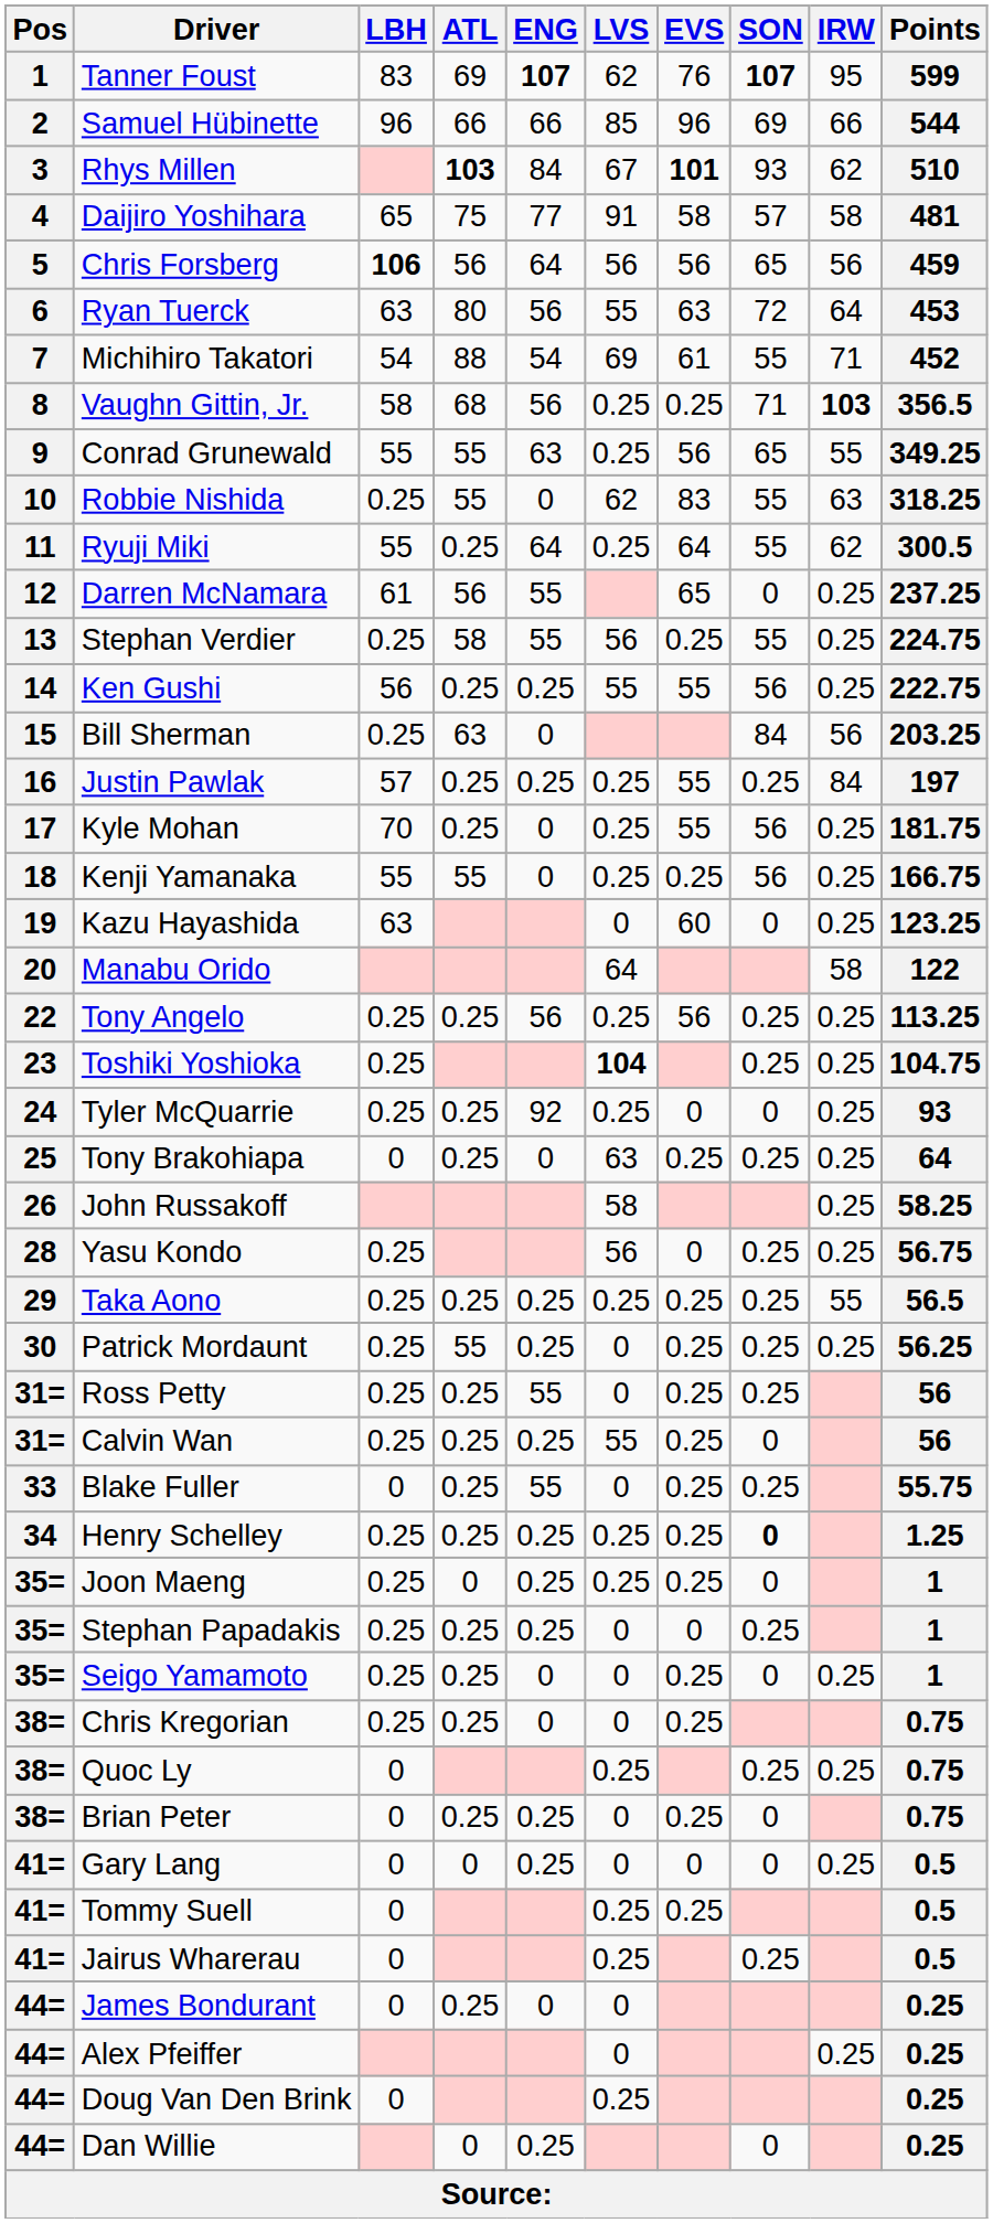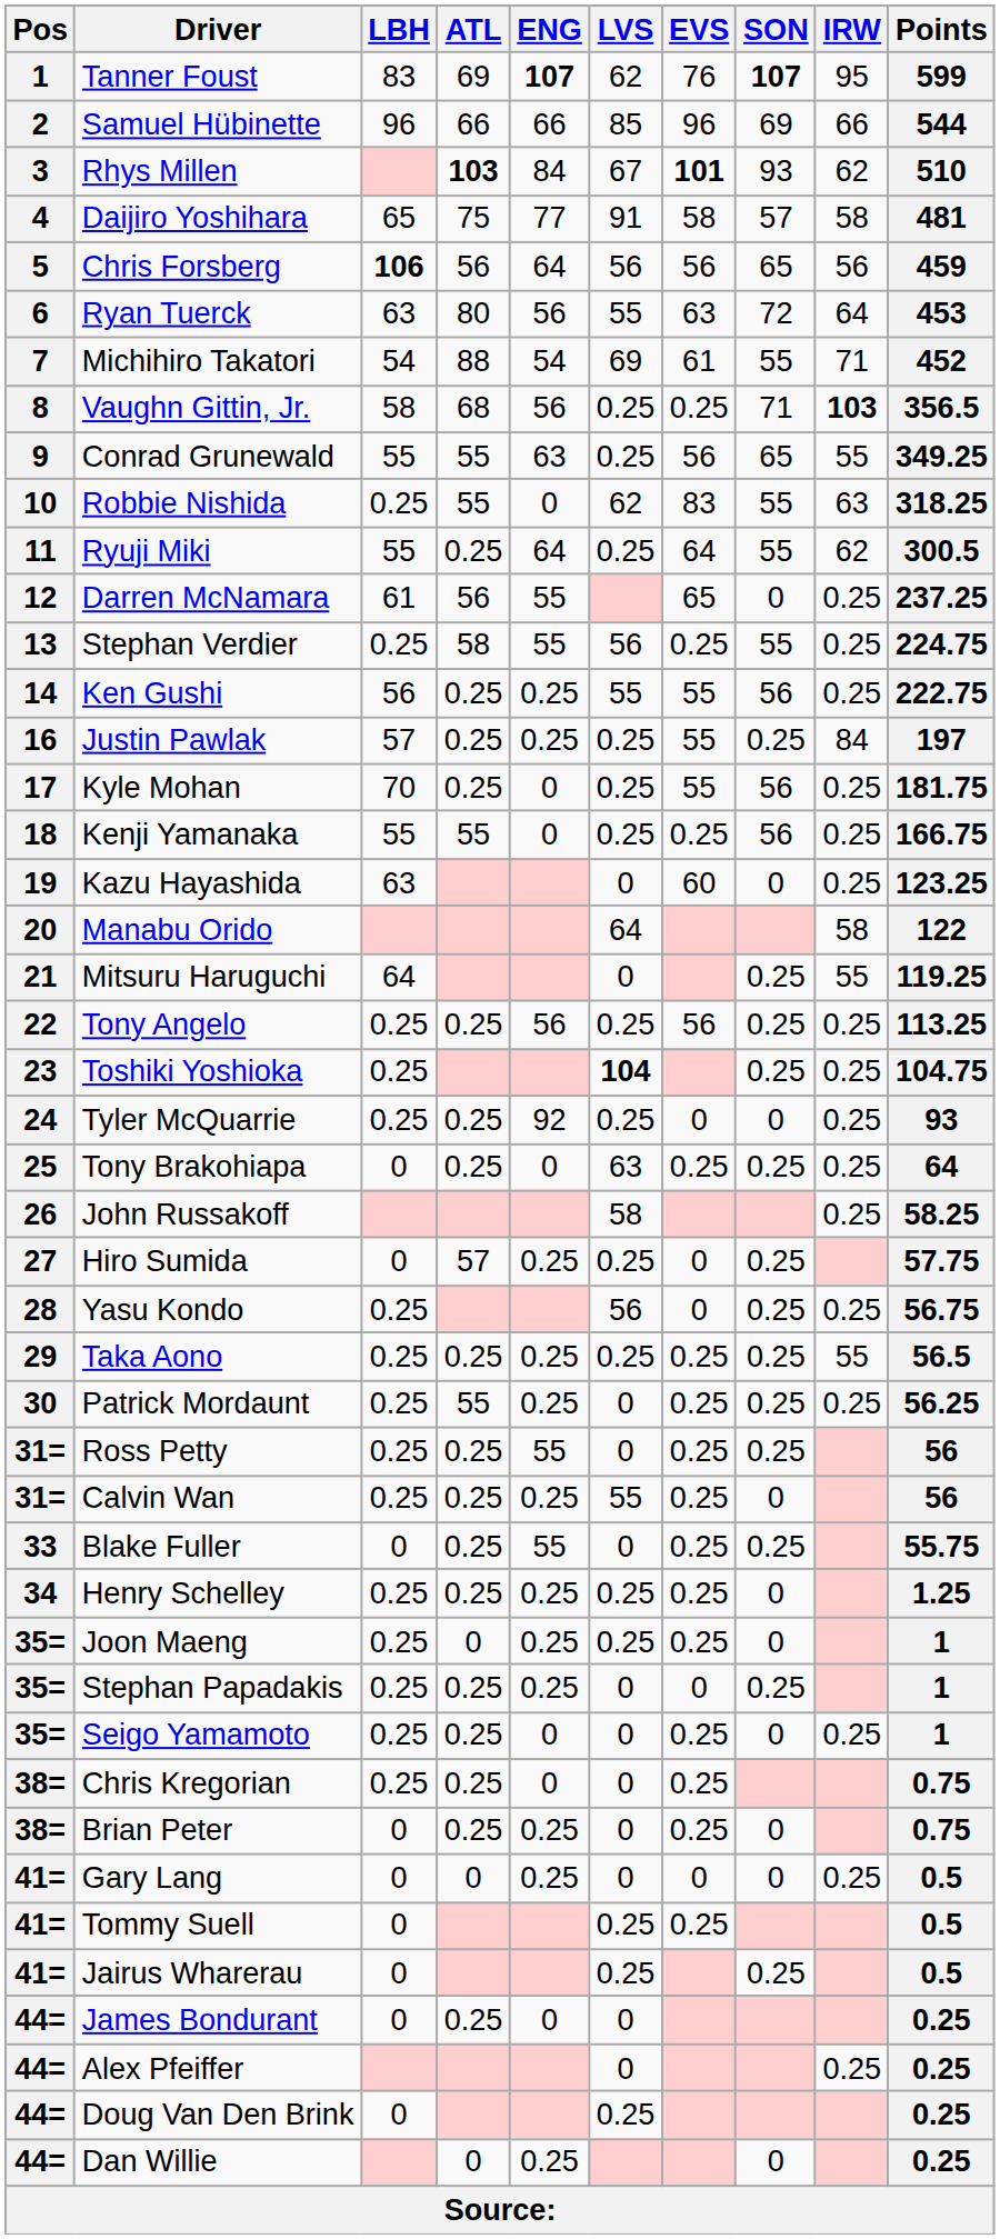 <table class="wikitable" style="font-size:85%; text-align:center">
 <tr>
 <th>Pos</th>
 <th align=left>Driver</th>
 <th><a href='#'>LBH</a></th>
 <th><a href='#'>ATL</a></th>
 <th><a href='#'>ENG</a></th>
 <th><a href='#'>LVS</a></th>
 <th><a href='#'>EVS</a></th>
 <th><a href='#'>SON</a></th>
 <th><a href='#'>IRW</a></th>
 <th>Points</th>
 </tr>
 <tr>
 <th>1</th>
 <td align=left> <a href='#'>Tanner Foust</a></td>
 <td>83</td>
 <td>69</td>
 <td><strong>107</strong></td>
 <td>62</td>
 <td>76</td>
 <td><strong>107</strong></td>
 <td>95</td>
 <th>599</th>
 </tr>
 <tr>
 <th>2</th>
 <td align=left> <a href='#'>Samuel Hübinette</a></td>
 <td>96</td>
 <td>66</td>
 <td>66</td>
 <td>85</td>
 <td>96</td>
 <td>69</td>
 <td>66</td>
 <th>544</th>
 </tr>
 <tr>
 <th>3</th>
 <td align=left> <a href='#'>Rhys Millen</a></td>
 <td style="background:#FFCFCF;"></td>
 <td><strong>103</strong></td>
 <td>84</td>
 <td>67</td>
 <td><strong>101</strong></td>
 <td>93</td>
 <td>62</td>
 <th>510</th>
 </tr>
 <tr>
 <th>4</th>
 <td align=left> <a href='#'>Daijiro Yoshihara</a></td>
 <td>65</td>
 <td>75</td>
 <td>77</td>
 <td>91</td>
 <td>58</td>
 <td>57</td>
 <td>58</td>
 <th>481</th>
 </tr>
 <tr>
 <th>5</th>
 <td align=left> <a href='#'>Chris Forsberg</a></td>
 <td><strong>106</strong></td>
 <td>56</td>
 <td>64</td>
 <td>56</td>
 <td>56</td>
 <td>65</td>
 <td>56</td>
 <th>459</th>
 </tr>
 <tr>
 <th>6</th>
 <td align=left> <a href='#'>Ryan Tuerck</a></td>
 <td>63</td>
 <td>80</td>
 <td>56</td>
 <td>55</td>
 <td>63</td>
 <td>72</td>
 <td>64</td>
 <th>453</th>
 </tr>
 <tr>
 <th>7</th>
 <td align=left> Michihiro Takatori</td>
 <td>54</td>
 <td>88</td>
 <td>54</td>
 <td>69</td>
 <td>61</td>
 <td>55</td>
 <td>71</td>
 <th>452</th>
 </tr>
 <tr>
 <th>8</th>
 <td align=left> <a href='#'>Vaughn Gittin, Jr.</a></td>
 <td>58</td>
 <td>68</td>
 <td>56</td>
 <td>0.25</td>
 <td>0.25</td>
 <td>71</td>
 <td><strong>103</strong></td>
 <th>356.5</th>
 </tr>
 <tr>
 <th>9</th>
 <td align=left> Conrad Grunewald</td>
 <td>55</td>
 <td>55</td>
 <td>63</td>
 <td>0.25</td>
 <td>56</td>
 <td>65</td>
 <td>55</td>
 <th>349.25</th>
 </tr>
 <tr>
 <th>10</th>
 <td align=left> <a href='#'>Robbie Nishida</a></td>
 <td>0.25</td>
 <td>55</td>
 <td>0</td>
 <td>62</td>
 <td>83</td>
 <td>55</td>
 <td>63</td>
 <th>318.25</th>
 </tr>
 <tr>
 <th>11</th>
 <td align=left> <a href='#'>Ryuji Miki</a></td>
 <td>55</td>
 <td>0.25</td>
 <td>64</td>
 <td>0.25</td>
 <td>64</td>
 <td>55</td>
 <td>62</td>
 <th>300.5</th>
 </tr>
 <tr>
 <th>12</th>
 <td align=left> <a href='#'>Darren McNamara</a></td>
 <td>61</td>
 <td>56</td>
 <td>55</td>
 <td style="background:#FFCFCF;"></td>
 <td>65</td>
 <td>0</td>
 <td>0.25</td>
 <th>237.25</th>
 </tr>
 <tr>
 <th>13</th>
 <td align=left> Stephan Verdier</td>
 <td>0.25</td>
 <td>58</td>
 <td>55</td>
 <td>56</td>
 <td>0.25</td>
 <td>55</td>
 <td>0.25</td>
 <th>224.75</th>
 </tr>
 <tr>
 <th>14</th>
 <td align=left> <a href='#'>Ken Gushi</a></td>
 <td>56</td>
 <td>0.25</td>
 <td>0.25</td>
 <td>55</td>
 <td>55</td>
 <td>56</td>
 <td>0.25</td>
 <th>222.75</th>
 </tr>
 <tr>
-<th>15</th>
-<td align=left> Bill Sherman</td>
-<td>0.25</td>
-<td>63</td>
-<td>0</td>
-<td style="background:#FFCFCF;"></td>
-<td style="background:#FFCFCF;"></td>
-<td>84</td>
-<td>56</td>
-<th>203.25</th>
-</tr>
-<tr>
 <th>16</th>
 <td align=left> <a href='#'>Justin Pawlak</a></td>
 <td>57</td>
 <td>0.25</td>
 <td>0.25</td>
 <td>0.25</td>
 <td>55</td>
 <td>0.25</td>
 <td>84</td>
 <th>197</th>
 </tr>
 <tr>
 <th>17</th>
 <td align=left> Kyle Mohan</td>
 <td>70</td>
 <td>0.25</td>
 <td>0</td>
 <td>0.25</td>
 <td>55</td>
 <td>56</td>
 <td>0.25</td>
 <th>181.75</th>
 </tr>
 <tr>
 <th>18</th>
 <td align=left> Kenji Yamanaka</td>
 <td>55</td>
 <td>55</td>
 <td>0</td>
 <td>0.25</td>
 <td>0.25</td>
 <td>56</td>
 <td>0.25</td>
 <th>166.75</th>
 </tr>
 <tr>
 <th>19</th>
 <td align=left> Kazu Hayashida</td>
 <td>63</td>
 <td style="background:#FFCFCF;"></td>
 <td style="background:#FFCFCF;"></td>
 <td>0</td>
 <td>60</td>
 <td>0</td>
 <td>0.25</td>
 <th>123.25</th>
 </tr>
 <tr>
 <th>20</th>
 <td align=left> <a href='#'>Manabu Orido</a></td>
 <td style="background:#FFCFCF;"></td>
 <td style="background:#FFCFCF;"></td>
 <td style="background:#FFCFCF;"></td>
 <td>64</td>
 <td style="background:#FFCFCF;"></td>
 <td style="background:#FFCFCF;"></td>
 <td>58</td>
 <th>122</th>
 </tr>
 <tr>
+<th>21</th>
+<td align=left> Mitsuru Haruguchi</td>
+<td>64</td>
+<td style="background:#FFCFCF;"></td>
+<td style="background:#FFCFCF;"></td>
+<td>0</td>
+<td style="background:#FFCFCF;"></td>
+<td>0.25</td>
+<td>55</td>
+<th>119.25</th>
+</tr>
+<tr>
 <th>22</th>
 <td align=left> <a href='#'>Tony Angelo</a></td>
 <td>0.25</td>
 <td>0.25</td>
 <td>56</td>
 <td>0.25</td>
 <td>56</td>
 <td>0.25</td>
 <td>0.25</td>
 <th>113.25</th>
 </tr>
 <tr>
 <th>23</th>
 <td align=left> <a href='#'>Toshiki Yoshioka</a></td>
 <td>0.25</td>
 <td style="background:#FFCFCF;"></td>
 <td style="background:#FFCFCF;"></td>
 <td><strong>104</strong></td>
 <td style="background:#FFCFCF;"></td>
 <td>0.25</td>
 <td>0.25</td>
 <th>104.75</th>
 </tr>
 <tr>
 <th>24</th>
 <td align=left> Tyler McQuarrie</td>
 <td>0.25</td>
 <td>0.25</td>
 <td>92</td>
 <td>0.25</td>
 <td>0</td>
 <td>0</td>
 <td>0.25</td>
 <th>93</th>
 </tr>
 <tr>
 <th>25</th>
 <td align=left> Tony Brakohiapa</td>
 <td>0</td>
 <td>0.25</td>
 <td>0</td>
 <td>63</td>
 <td>0.25</td>
 <td>0.25</td>
 <td>0.25</td>
 <th>64</th>
 </tr>
 <tr>
 <th>26</th>
 <td align=left> John Russakoff</td>
 <td style="background:#FFCFCF;"></td>
 <td style="background:#FFCFCF;"></td>
 <td style="background:#FFCFCF;"></td>
 <td>58</td>
 <td style="background:#FFCFCF;"></td>
 <td style="background:#FFCFCF;"></td>
 <td>0.25</td>
 <th>58.25</th>
+</tr>
+<tr>
+<th>27</th>
+<td align=left> Hiro Sumida</td>
+<td>0</td>
+<td>57</td>
+<td>0.25</td>
+<td>0.25</td>
+<td>0</td>
+<td>0.25</td>
+<td style="background:#FFCFCF;"></td>
+<th>57.75</th>
 </tr>
 <tr>
 <th>28</th>
 <td align=left> Yasu Kondo</td>
 <td>0.25</td>
 <td style="background:#FFCFCF;"></td>
 <td style="background:#FFCFCF;"></td>
 <td>56</td>
 <td>0</td>
 <td>0.25</td>
 <td>0.25</td>
 <th>56.75</th>
 </tr>
 <tr>
 <th>29</th>
 <td align=left> <a href='#'>Taka Aono</a></td>
 <td>0.25</td>
 <td>0.25</td>
 <td>0.25</td>
 <td>0.25</td>
 <td>0.25</td>
 <td>0.25</td>
 <td>55</td>
 <th>56.5</th>
 </tr>
 <tr>
 <th>30</th>
 <td align=left> Patrick Mordaunt</td>
 <td>0.25</td>
 <td>55</td>
 <td>0.25</td>
 <td>0</td>
 <td>0.25</td>
 <td>0.25</td>
 <td>0.25</td>
 <th>56.25</th>
 </tr>
 <tr>
 <th>31=</th>
 <td align=left> Ross Petty</td>
 <td>0.25</td>
 <td>0.25</td>
 <td>55</td>
 <td>0</td>
 <td>0.25</td>
 <td>0.25</td>
 <td style="background:#FFCFCF;"></td>
 <th>56</th>
 </tr>
 <tr>
 <th>31=</th>
 <td align=left> Calvin Wan</td>
 <td>0.25</td>
 <td>0.25</td>
 <td>0.25</td>
 <td>55</td>
 <td>0.25</td>
 <td>0</td>
 <td style="background:#FFCFCF;"></td>
 <th>56</th>
 </tr>
 <tr>
 <th>33</th>
 <td align=left> Blake Fuller</td>
 <td>0</td>
 <td>0.25</td>
 <td>55</td>
 <td>0</td>
 <td>0.25</td>
 <td>0.25</td>
 <td style="background:#FFCFCF;"></td>
 <th>55.75</th>
 </tr>
 <tr>
 <th>34</th>
 <td align=left> Henry Schelley</td>
 <td>0.25</td>
 <td>0.25</td>
 <td>0.25</td>
 <td>0.25</td>
 <td>0.25</td>
-<td><strong>0</strong></td>
+<td>0</td>
 <td style="background:#FFCFCF;"></td>
 <th>1.25</th>
 </tr>
 <tr>
 <th>35=</th>
 <td align=left> Joon Maeng</td>
 <td>0.25</td>
 <td>0</td>
 <td>0.25</td>
 <td>0.25</td>
 <td>0.25</td>
 <td>0</td>
 <td style="background:#FFCFCF;"></td>
 <th>1</th>
 </tr>
 <tr>
 <th>35=</th>
 <td align=left> Stephan Papadakis</td>
 <td>0.25</td>
 <td>0.25</td>
 <td>0.25</td>
 <td>0</td>
 <td>0</td>
 <td>0.25</td>
 <td style="background:#FFCFCF;"></td>
 <th>1</th>
 </tr>
 <tr>
 <th>35=</th>
 <td align=left> <a href='#'>Seigo Yamamoto</a></td>
 <td>0.25</td>
 <td>0.25</td>
 <td>0</td>
 <td>0</td>
 <td>0.25</td>
 <td>0</td>
 <td>0.25</td>
 <th>1</th>
 </tr>
 <tr>
 <th>38=</th>
 <td align=left> Chris Kregorian</td>
 <td>0.25</td>
 <td>0.25</td>
 <td>0</td>
 <td>0</td>
 <td>0.25</td>
 <td style="background:#FFCFCF;"></td>
 <td style="background:#FFCFCF;"></td>
-<th>0.75</th>
-</tr>
-<tr>
-<th>38=</th>
-<td align=left> Quoc Ly</td>
-<td>0</td>
-<td style="background:#FFCFCF;"></td>
-<td style="background:#FFCFCF;"></td>
-<td>0.25</td>
-<td style="background:#FFCFCF;"></td>
-<td>0.25</td>
-<td>0.25</td>
 <th>0.75</th>
 </tr>
 <tr>
 <th>38=</th>
 <td align=left> Brian Peter</td>
 <td>0</td>
 <td>0.25</td>
 <td>0.25</td>
 <td>0</td>
 <td>0.25</td>
 <td>0</td>
 <td style="background:#FFCFCF;"></td>
 <th>0.75</th>
 </tr>
 <tr>
 <th>41=</th>
 <td align=left> Gary Lang</td>
 <td>0</td>
 <td>0</td>
 <td>0.25</td>
 <td>0</td>
 <td>0</td>
 <td>0</td>
 <td>0.25</td>
 <th>0.5</th>
 </tr>
 <tr>
 <th>41=</th>
 <td align=left> Tommy Suell</td>
 <td>0</td>
 <td style="background:#FFCFCF;"></td>
 <td style="background:#FFCFCF;"></td>
 <td>0.25</td>
 <td>0.25</td>
 <td style="background:#FFCFCF;"></td>
 <td style="background:#FFCFCF;"></td>
 <th>0.5</th>
 </tr>
 <tr>
 <th>41=</th>
 <td align=left> Jairus Wharerau</td>
 <td>0</td>
 <td style="background:#FFCFCF;"></td>
 <td style="background:#FFCFCF;"></td>
 <td>0.25</td>
 <td style="background:#FFCFCF;"></td>
 <td>0.25</td>
 <td style="background:#FFCFCF;"></td>
 <th>0.5</th>
 </tr>
 <tr>
 <th>44=</th>
 <td align=left> <a href='#'>James Bondurant</a></td>
 <td>0</td>
 <td>0.25</td>
 <td>0</td>
 <td>0</td>
 <td style="background:#FFCFCF;"></td>
 <td style="background:#FFCFCF;"></td>
 <td style="background:#FFCFCF;"></td>
 <th>0.25</th>
 </tr>
 <tr>
 <th>44=</th>
 <td align=left> Alex Pfeiffer</td>
 <td style="background:#FFCFCF;"></td>
 <td style="background:#FFCFCF;"></td>
 <td style="background:#FFCFCF;"></td>
 <td>0</td>
 <td style="background:#FFCFCF;"></td>
 <td style="background:#FFCFCF;"></td>
 <td>0.25</td>
 <th>0.25</th>
 </tr>
 <tr>
 <th>44=</th>
 <td align=left> Doug Van Den Brink</td>
 <td>0</td>
 <td style="background:#FFCFCF;"></td>
 <td style="background:#FFCFCF;"></td>
 <td>0.25</td>
 <td style="background:#FFCFCF;"></td>
 <td style="background:#FFCFCF;"></td>
 <td style="background:#FFCFCF;"></td>
 <th>0.25</th>
 </tr>
 <tr>
 <th>44=</th>
 <td align=left> Dan Willie</td>
 <td style="background:#FFCFCF;"></td>
 <td>0</td>
 <td>0.25</td>
 <td style="background:#FFCFCF;"></td>
 <td style="background:#FFCFCF;"></td>
 <td>0</td>
 <td style="background:#FFCFCF;"></td>
 <th>0.25</th>
 </tr>
 <tr>
 <th colspan=10>Source:</th>
 </tr>
 </table>
